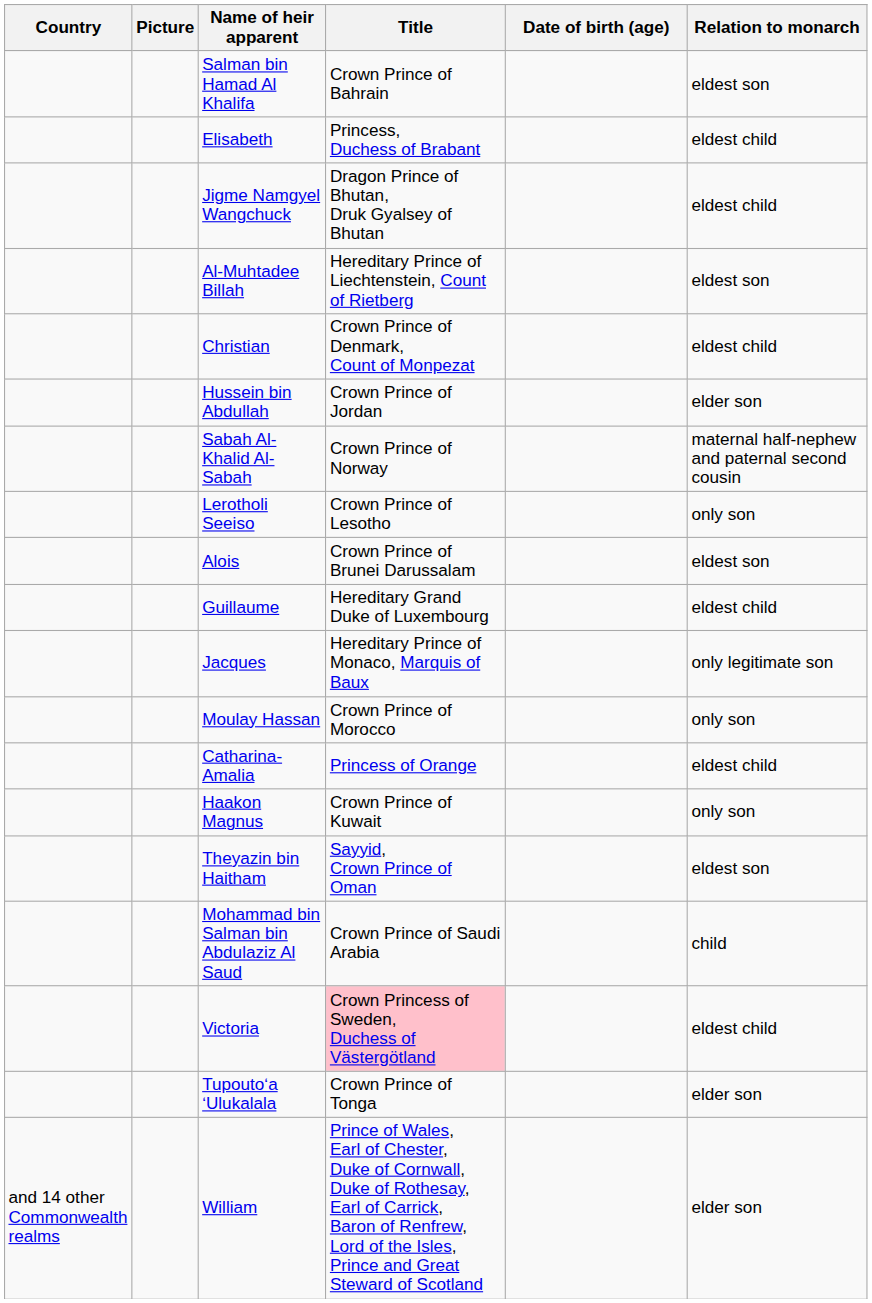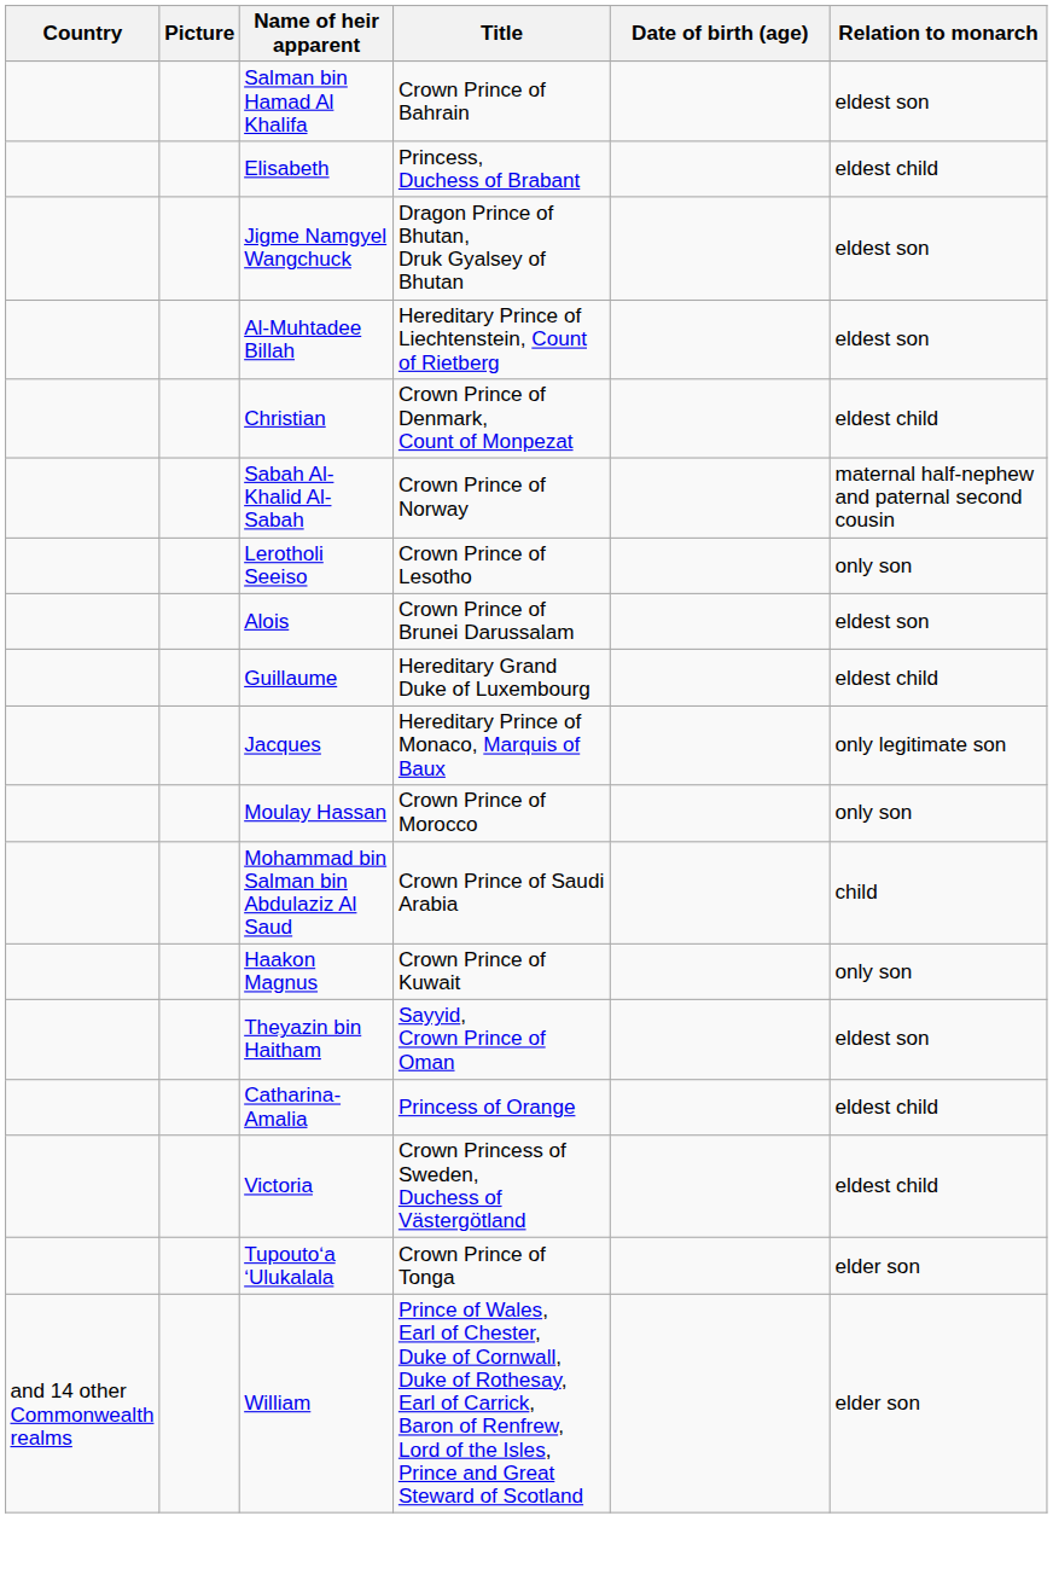 <table class="wikitable sortable">
 <tr>
 <th style="width:7em">Country</th>
 <th class="unsortable" style="width:1em">Picture</th>
 <th style="width:7em">Name of heir apparent</th>
 <th style="width:10em">Title</th>
 <th style="width:10.2em">Date of birth (age)</th>
 <th style="width:10em">Relation to monarch</th>
 </tr>
 <tr>
 <td></td>
 <td></td>
 <td><a href='#'>Salman bin Hamad Al Khalifa</a></td>
 <td>Crown Prince of Bahrain</td>
 <td></td>
 <td>eldest son</td>
 </tr>
 <tr>
 <td></td>
 <td></td>
 <td><a href='#'>Elisabeth</a></td>
 <td>Princess, <br><a href='#'>Duchess of Brabant</a></td>
 <td></td>
 <td>eldest child</td>
 </tr>
 <tr>
 <td></td>
 <td></td>
 <td><a href='#'>Jigme Namgyel Wangchuck</a></td>
 <td>Dragon Prince of Bhutan, <br>Druk Gyalsey of Bhutan</td>
 <td></td>
-<td>eldest child</td>
+<td>eldest son</td>
 </tr>
 <tr>
 <td></td>
 <td></td>
 <td><a href='#'>Al-Muhtadee Billah</a></td>
 <td>Hereditary Prince of Liechtenstein, <a href='#'>Count of Rietberg</a></td>
 <td></td>
 <td>eldest son</td>
 </tr>
 <tr>
 <td></td>
 <td></td>
 <td><a href='#'>Christian</a></td>
 <td>Crown Prince of Denmark, <br><a href='#'>Count of Monpezat</a></td>
 <td></td>
 <td>eldest child</td>
-</tr>
-<tr>
-<td></td>
-<td></td>
-<td><a href='#'>Hussein bin Abdullah</a></td>
-<td>Crown Prince of Jordan</td>
-<td></td>
-<td>elder son</td>
 </tr>
 <tr>
 <td></td>
 <td></td>
 <td><a href='#'>Sabah Al-Khalid Al-Sabah</a></td>
 <td>Crown Prince of Norway</td>
 <td></td>
 <td>maternal half-nephew and paternal second cousin</td>
 </tr>
 <tr>
 <td></td>
 <td></td>
 <td><a href='#'>Lerotholi Seeiso</a></td>
 <td>Crown Prince of Lesotho</td>
 <td></td>
 <td>only son</td>
 </tr>
 <tr>
 <td></td>
 <td></td>
 <td><a href='#'>Alois</a></td>
 <td>Crown Prince of Brunei Darussalam</td>
 <td></td>
 <td>eldest son</td>
 </tr>
 <tr>
 <td></td>
 <td></td>
 <td><a href='#'>Guillaume</a></td>
 <td>Hereditary Grand Duke of Luxembourg</td>
 <td></td>
 <td>eldest child</td>
 </tr>
 <tr>
 <td></td>
 <td></td>
 <td><a href='#'>Jacques</a></td>
 <td>Hereditary Prince of Monaco, <a href='#'>Marquis of Baux</a></td>
 <td></td>
 <td>only legitimate son</td>
 </tr>
 <tr>
 <td></td>
 <td></td>
 <td><a href='#'>Moulay Hassan</a></td>
 <td>Crown Prince of Morocco</td>
 <td></td>
 <td>only son</td>
 </tr>
 <tr>
 <td></td>
 <td></td>
-<td><a href='#'>Catharina-Amalia</a></td>
-<td><a href='#'>Princess of Orange</a></td>
+<td><a href='#'>Mohammad bin Salman bin Abdulaziz Al Saud</a></td>
+<td>Crown Prince of Saudi Arabia</td>
 <td></td>
-<td>eldest child</td>
+<td>child</td>
 </tr>
 <tr>
 <td></td>
 <td></td>
 <td><a href='#'>Haakon Magnus</a></td>
 <td>Crown Prince of Kuwait</td>
 <td></td>
 <td>only son</td>
 </tr>
 <tr>
 <td></td>
 <td></td>
 <td><a href='#'>Theyazin bin Haitham</a></td>
 <td><a href='#'>Sayyid</a>, <br><a href='#'>Crown Prince of Oman</a></td>
 <td></td>
 <td>eldest son</td>
 </tr>
 <tr>
 <td></td>
 <td></td>
-<td><a href='#'>Mohammad bin Salman bin Abdulaziz Al Saud</a></td>
-<td>Crown Prince of Saudi Arabia</td>
+<td><a href='#'>Catharina-Amalia</a></td>
+<td><a href='#'>Princess of Orange</a></td>
 <td></td>
-<td>child</td>
+<td>eldest child</td>
 </tr>
 <tr>
 <td></td>
 <td></td>
 <td><a href='#'>Victoria</a></td>
-<td style="background: pink;">Crown Princess of Sweden, <br><a href='#'>Duchess of Västergötland</a></td>
+<td>Crown Princess of Sweden, <br><a href='#'>Duchess of Västergötland</a></td>
 <td></td>
 <td>eldest child</td>
 </tr>
 <tr>
 <td></td>
 <td></td>
 <td><a href='#'>Tupoutoʻa ʻUlukalala</a></td>
 <td>Crown Prince of Tonga</td>
 <td></td>
 <td>elder son</td>
 </tr>
 <tr>
 <td> <br>and 14 other <a href='#'>Commonwealth realms</a></td>
 <td></td>
 <td><a href='#'>William</a></td>
 <td><a href='#'>Prince of Wales</a>, <br><a href='#'>Earl of Chester</a>, <br><a href='#'>Duke of Cornwall</a>, <br><a href='#'>Duke of Rothesay</a>, <br><a href='#'>Earl of Carrick</a>, <br><a href='#'>Baron of Renfrew</a>, <br><a href='#'>Lord of the Isles</a>, <br><a href='#'>Prince and Great Steward of Scotland</a></td>
 <td></td>
 <td>elder son</td>
 </tr>
 </table>
